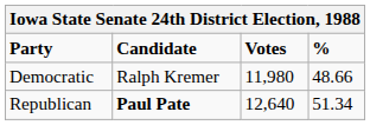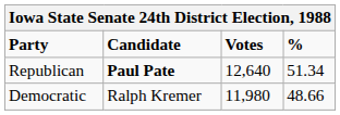 <table class="wikitable">
 <tr>
 <th colspan="4">Iowa State Senate 24th District Election, 1988</th>
 </tr>
 <tr>
 <td><strong>Party</strong></td>
 <td><strong>Candidate</strong></td>
 <td><strong>Votes</strong></td>
 <td><strong>%</strong></td>
 </tr>
 <tr>
+<td>Republican</td>
+<td><strong>Paul Pate</strong></td>
+<td>12,640</td>
+<td>51.34</td>
+</tr>
+<tr>
 <td>Democratic</td>
 <td>Ralph Kremer</td>
 <td>11,980</td>
 <td>48.66</td>
 </tr>
-<tr>
-<td>Republican</td>
-<td><strong>Paul Pate</strong></td>
-<td>12,640</td>
-<td>51.34</td>
-</tr>
 </table>
